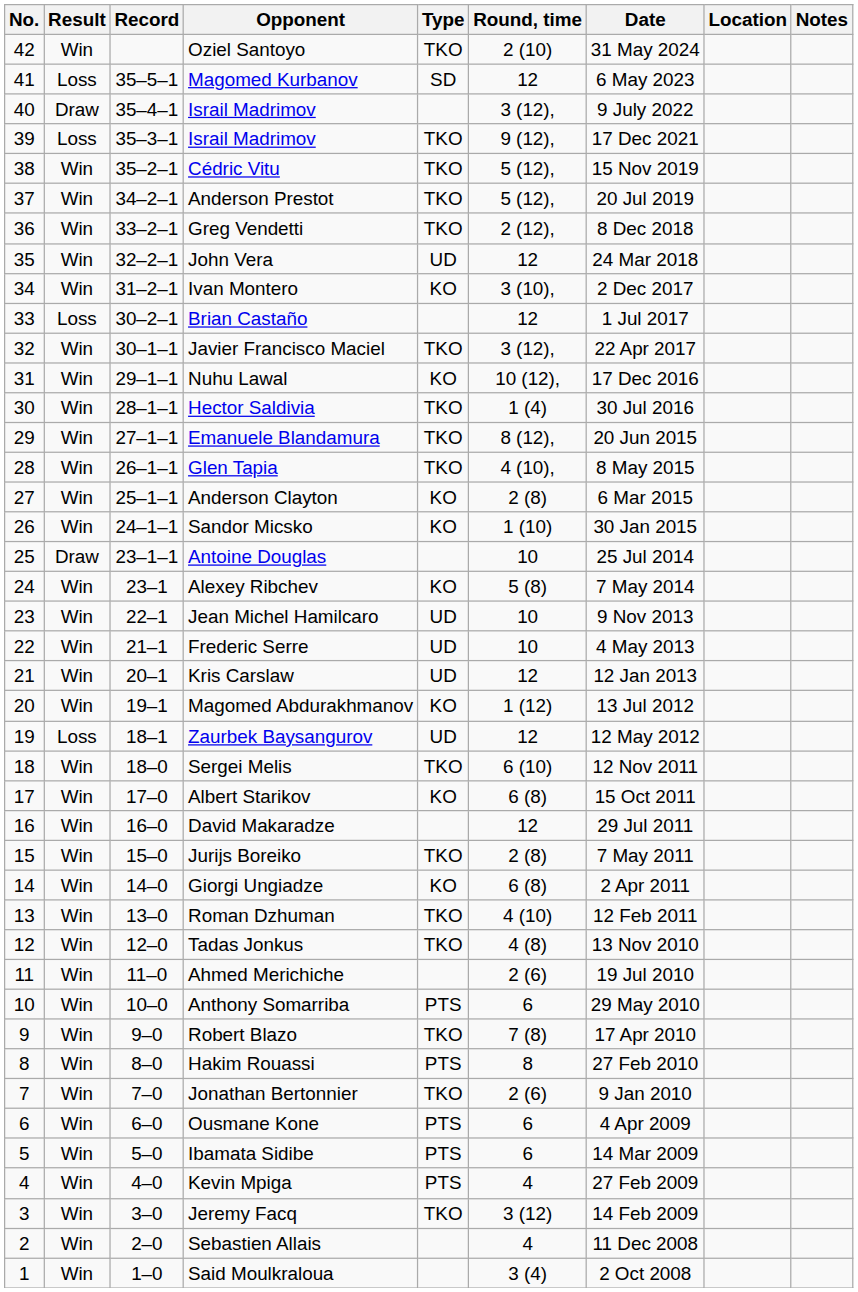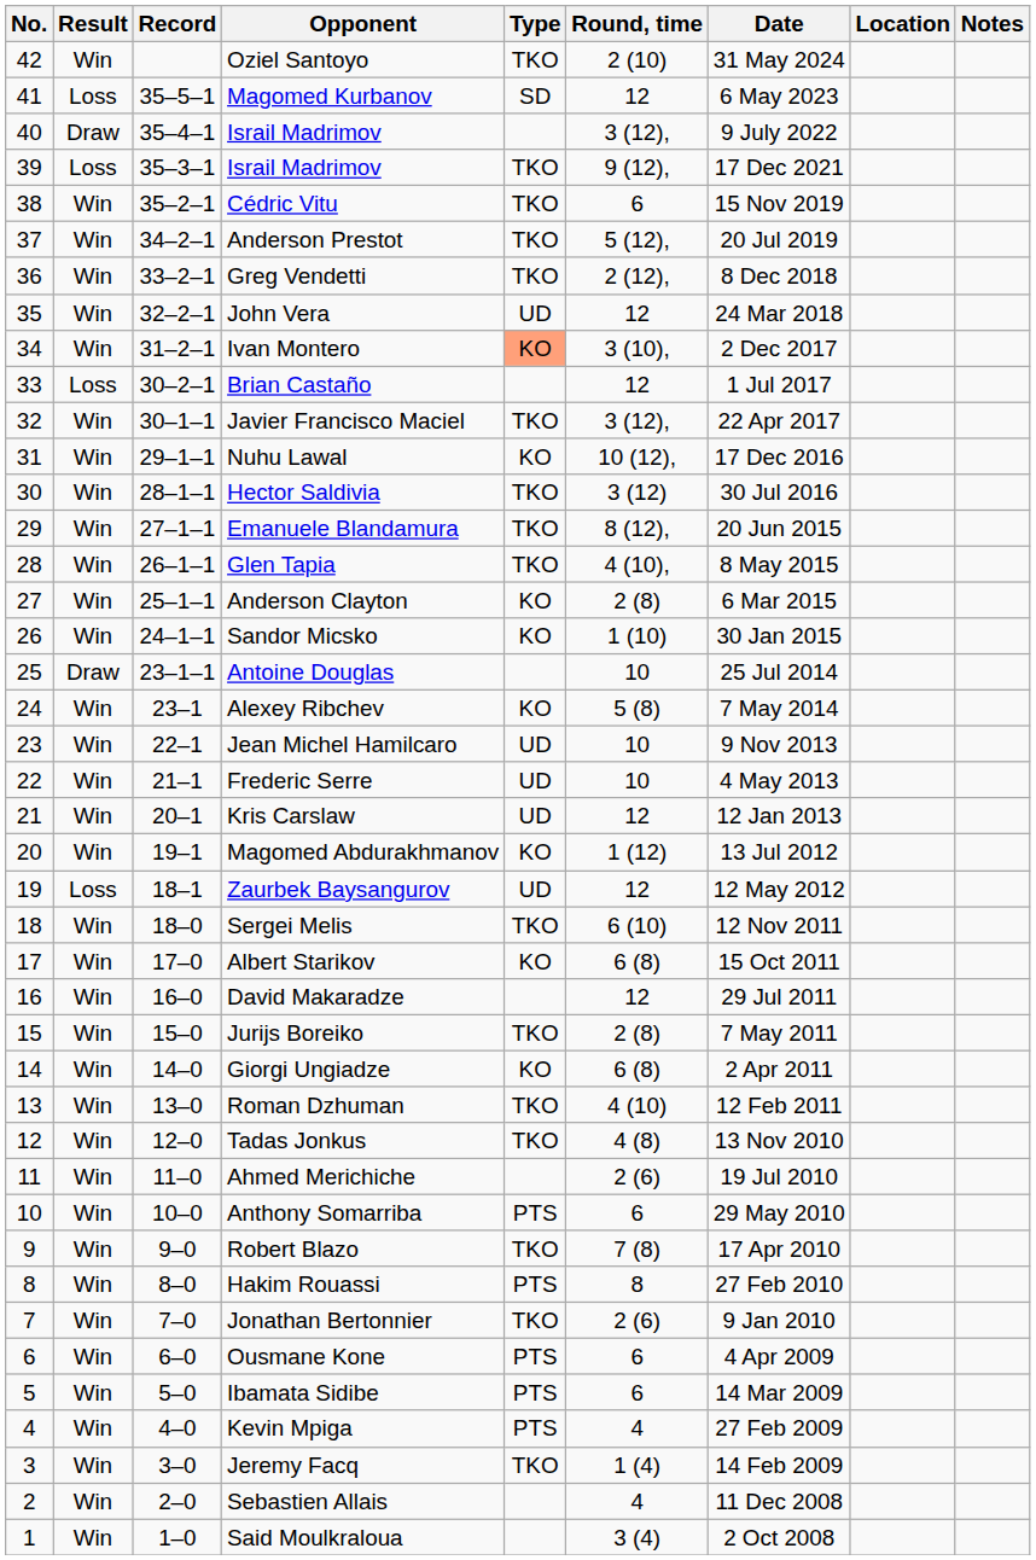 <table class="wikitable" style="text-align:center; font-size:95%">
 <tr>
 <th>No.</th>
 <th>Result</th>
 <th>Record</th>
 <th>Opponent</th>
 <th>Type</th>
 <th>Round, time</th>
 <th>Date</th>
 <th>Location</th>
 <th>Notes</th>
 </tr>
 <tr>
 <td>42</td>
 <td>Win</td>
 <td></td>
 <td style="text-align:left;">Oziel Santoyo</td>
 <td>TKO</td>
 <td>2 (10)</td>
 <td>31 May 2024</td>
 <td style="text-align:left;"></td>
 <td></td>
 </tr>
 <tr>
 <td>41</td>
 <td>Loss</td>
 <td>35–5–1</td>
 <td style="text-align:left;"><a href='#'>Magomed Kurbanov</a></td>
 <td>SD</td>
 <td>12</td>
 <td>6 May 2023</td>
 <td style="text-align:left;"></td>
 <td></td>
 </tr>
 <tr>
 <td>40</td>
 <td>Draw</td>
 <td>35–4–1</td>
 <td style="text-align:left;"><a href='#'>Israil Madrimov</a></td>
 <td></td>
 <td>3 (12), </td>
 <td>9 July 2022</td>
 <td style="text-align:left;"></td>
 <td></td>
 </tr>
 <tr>
 <td>39</td>
 <td>Loss</td>
 <td>35–3–1</td>
 <td align="left"><a href='#'>Israil Madrimov</a></td>
 <td>TKO</td>
 <td>9 (12), </td>
 <td>17 Dec 2021</td>
 <td align="left"></td>
 <td align="left"></td>
 </tr>
 <tr>
 <td>38</td>
 <td>Win</td>
 <td>35–2–1</td>
 <td align="left"><a href='#'>Cédric Vitu</a></td>
 <td>TKO</td>
-<td>5 (12), </td>
+<td>6</td>
 <td>15 Nov 2019</td>
 <td align="left"></td>
 <td align="left"></td>
 </tr>
 <tr>
 <td>37</td>
 <td>Win</td>
 <td>34–2–1</td>
 <td align="left">Anderson Prestot</td>
 <td>TKO</td>
 <td>5 (12), </td>
 <td>20 Jul 2019</td>
 <td align="left"></td>
 <td align="left"></td>
 </tr>
 <tr>
 <td>36</td>
 <td>Win</td>
 <td>33–2–1</td>
 <td align="left">Greg Vendetti</td>
 <td>TKO</td>
 <td>2 (12), </td>
 <td>8 Dec 2018</td>
 <td align="left"></td>
 <td align="left"></td>
 </tr>
 <tr>
 <td>35</td>
 <td>Win</td>
 <td>32–2–1</td>
 <td align="left">John Vera</td>
 <td>UD</td>
 <td>12</td>
 <td>24 Mar 2018</td>
 <td align="left"></td>
 <td align="left"></td>
 </tr>
 <tr>
 <td>34</td>
 <td>Win</td>
 <td>31–2–1</td>
 <td align="left">Ivan Montero</td>
-<td>KO</td>
+<td style="background: lightsalmon;">KO</td>
 <td>3 (10), </td>
 <td>2 Dec 2017</td>
 <td align="left"></td>
 <td align="left"></td>
 </tr>
 <tr>
 <td>33</td>
 <td>Loss</td>
 <td>30–2–1</td>
 <td align="left"><a href='#'>Brian Castaño</a></td>
 <td></td>
 <td>12</td>
 <td>1 Jul 2017</td>
 <td align="left"></td>
 <td align="left"></td>
 </tr>
 <tr>
 <td>32</td>
 <td>Win</td>
 <td>30–1–1</td>
 <td align="left">Javier Francisco Maciel</td>
 <td>TKO</td>
 <td>3 (12), </td>
 <td>22 Apr 2017</td>
 <td align="left"></td>
 <td align="left"></td>
 </tr>
 <tr>
 <td>31</td>
 <td>Win</td>
 <td>29–1–1</td>
 <td align="left">Nuhu Lawal</td>
 <td>KO</td>
 <td>10 (12), </td>
 <td>17 Dec 2016</td>
 <td align="left"></td>
 <td align="left"></td>
 </tr>
 <tr>
 <td>30</td>
 <td>Win</td>
 <td>28–1–1</td>
 <td align="left"><a href='#'>Hector Saldivia</a></td>
 <td>TKO</td>
-<td>1 (4)</td>
+<td>3 (12)</td>
 <td>30 Jul 2016</td>
 <td align="left"></td>
 <td align="left"></td>
 </tr>
 <tr>
 <td>29</td>
 <td>Win</td>
 <td>27–1–1</td>
 <td align="left"><a href='#'>Emanuele Blandamura</a></td>
 <td>TKO</td>
 <td>8 (12), </td>
 <td>20 Jun 2015</td>
 <td align="left"></td>
 <td align="left"></td>
 </tr>
 <tr>
 <td>28</td>
 <td>Win</td>
 <td>26–1–1</td>
 <td align="left"><a href='#'>Glen Tapia</a></td>
 <td>TKO</td>
 <td>4 (10), </td>
 <td>8 May 2015</td>
 <td align="left"></td>
 <td align="left"></td>
 </tr>
 <tr>
 <td>27</td>
 <td>Win</td>
 <td>25–1–1</td>
 <td align="left">Anderson Clayton</td>
 <td>KO</td>
 <td>2 (8)</td>
 <td>6 Mar 2015</td>
 <td align="left"></td>
 <td align="left"></td>
 </tr>
 <tr>
 <td>26</td>
 <td>Win</td>
 <td>24–1–1</td>
 <td align="left">Sandor Micsko</td>
 <td>KO</td>
 <td>1 (10)</td>
 <td>30 Jan 2015</td>
 <td align="left"></td>
 <td align="left"></td>
 </tr>
 <tr>
 <td>25</td>
 <td>Draw</td>
 <td>23–1–1</td>
 <td align="left"><a href='#'>Antoine Douglas</a></td>
 <td></td>
 <td>10</td>
 <td>25 Jul 2014</td>
 <td align="left"></td>
 <td align="left"></td>
 </tr>
 <tr>
 <td>24</td>
 <td>Win</td>
 <td>23–1</td>
 <td align="left">Alexey Ribchev</td>
 <td>KO</td>
 <td>5 (8)</td>
 <td>7 May 2014</td>
 <td align="left"></td>
 <td align="left"></td>
 </tr>
 <tr>
 <td>23</td>
 <td>Win</td>
 <td>22–1</td>
 <td align="left">Jean Michel Hamilcaro</td>
 <td>UD</td>
 <td>10</td>
 <td>9 Nov 2013</td>
 <td align="left"></td>
 <td align="left"></td>
 </tr>
 <tr>
 <td>22</td>
 <td>Win</td>
 <td>21–1</td>
 <td align="left">Frederic Serre</td>
 <td>UD</td>
 <td>10</td>
 <td>4 May 2013</td>
 <td align="left"></td>
 <td align="left"></td>
 </tr>
 <tr>
 <td>21</td>
 <td>Win</td>
 <td>20–1</td>
 <td align="left">Kris Carslaw</td>
 <td>UD</td>
 <td>12</td>
 <td>12 Jan 2013</td>
 <td align="left"></td>
 <td align="left"></td>
 </tr>
 <tr>
 <td>20</td>
 <td>Win</td>
 <td>19–1</td>
 <td align="left">Magomed Abdurakhmanov</td>
 <td>KO</td>
 <td>1 (12)</td>
 <td>13 Jul 2012</td>
 <td align="left"></td>
 <td align="left"></td>
 </tr>
 <tr>
 <td>19</td>
 <td>Loss</td>
 <td>18–1</td>
 <td align="left"><a href='#'>Zaurbek Baysangurov</a></td>
 <td>UD</td>
 <td>12</td>
 <td>12 May 2012</td>
 <td align="left"></td>
 <td align="left"></td>
 </tr>
 <tr>
 <td>18</td>
 <td>Win</td>
 <td>18–0</td>
 <td align="left">Sergei Melis</td>
 <td>TKO</td>
 <td>6 (10)</td>
 <td>12 Nov 2011</td>
 <td align="left"></td>
 <td align="left"></td>
 </tr>
 <tr>
 <td>17</td>
 <td>Win</td>
 <td>17–0</td>
 <td align="left">Albert Starikov</td>
 <td>KO</td>
 <td>6 (8)</td>
 <td>15 Oct 2011</td>
 <td align="left"></td>
 <td align="left"></td>
 </tr>
 <tr>
 <td>16</td>
 <td>Win</td>
 <td>16–0</td>
 <td align="left">David Makaradze</td>
 <td></td>
 <td>12</td>
 <td>29 Jul 2011</td>
 <td align="left"></td>
 <td align="left"></td>
 </tr>
 <tr>
 <td>15</td>
 <td>Win</td>
 <td>15–0</td>
 <td align="left">Jurijs Boreiko</td>
 <td>TKO</td>
 <td>2 (8)</td>
 <td>7 May 2011</td>
 <td align="left"></td>
 <td align="left"></td>
 </tr>
 <tr>
 <td>14</td>
 <td>Win</td>
 <td>14–0</td>
 <td align="left">Giorgi Ungiadze</td>
 <td>KO</td>
 <td>6 (8)</td>
 <td>2 Apr 2011</td>
 <td align="left"></td>
 <td align="left"></td>
 </tr>
 <tr>
 <td>13</td>
 <td>Win</td>
 <td>13–0</td>
 <td align="left">Roman Dzhuman</td>
 <td>TKO</td>
 <td>4 (10)</td>
 <td>12 Feb 2011</td>
 <td align="left"></td>
 <td align="left"></td>
 </tr>
 <tr>
 <td>12</td>
 <td>Win</td>
 <td>12–0</td>
 <td align="left">Tadas Jonkus</td>
 <td>TKO</td>
 <td>4 (8)</td>
 <td>13 Nov 2010</td>
 <td align="left"></td>
 <td align="left"></td>
 </tr>
 <tr>
 <td>11</td>
 <td>Win</td>
 <td>11–0</td>
 <td align="left">Ahmed Merichiche</td>
 <td></td>
 <td>2 (6)</td>
 <td>19 Jul 2010</td>
 <td align="left"></td>
 <td align="left"></td>
 </tr>
 <tr>
 <td>10</td>
 <td>Win</td>
 <td>10–0</td>
 <td align="left">Anthony Somarriba</td>
 <td>PTS</td>
 <td>6</td>
 <td>29 May 2010</td>
 <td align="left"></td>
 <td align="left"></td>
 </tr>
 <tr>
 <td>9</td>
 <td>Win</td>
 <td>9–0</td>
 <td align="left">Robert Blazo</td>
 <td>TKO</td>
 <td>7 (8)</td>
 <td>17 Apr 2010</td>
 <td align="left"></td>
 <td align="left"></td>
 </tr>
 <tr>
 <td>8</td>
 <td>Win</td>
 <td>8–0</td>
 <td align="left">Hakim Rouassi</td>
 <td>PTS</td>
 <td>8</td>
 <td>27 Feb 2010</td>
 <td align="left"></td>
 <td align="left"></td>
 </tr>
 <tr>
 <td>7</td>
 <td>Win</td>
 <td>7–0</td>
 <td align="left">Jonathan Bertonnier</td>
 <td>TKO</td>
 <td>2 (6)</td>
 <td>9 Jan 2010</td>
 <td align="left"></td>
 <td align="left"></td>
 </tr>
 <tr>
 <td>6</td>
 <td>Win</td>
 <td>6–0</td>
 <td align="left">Ousmane Kone</td>
 <td>PTS</td>
 <td>6</td>
 <td>4 Apr 2009</td>
 <td align="left"></td>
 <td align="left"></td>
 </tr>
 <tr>
 <td>5</td>
 <td>Win</td>
 <td>5–0</td>
 <td align="left">Ibamata Sidibe</td>
 <td>PTS</td>
 <td>6</td>
 <td>14 Mar 2009</td>
 <td align="left"></td>
 <td align="left"></td>
 </tr>
 <tr>
 <td>4</td>
 <td>Win</td>
 <td>4–0</td>
 <td align="left">Kevin Mpiga</td>
 <td>PTS</td>
 <td>4</td>
 <td>27 Feb 2009</td>
 <td align="left"></td>
 <td align="left"></td>
 </tr>
 <tr>
 <td>3</td>
 <td>Win</td>
 <td>3–0</td>
 <td align="left">Jeremy Facq</td>
 <td>TKO</td>
-<td>3 (12)</td>
+<td>1 (4)</td>
 <td>14 Feb 2009</td>
 <td align="left"></td>
 <td align="left"></td>
 </tr>
 <tr>
 <td>2</td>
 <td>Win</td>
 <td>2–0</td>
 <td align="left">Sebastien Allais</td>
 <td></td>
 <td>4</td>
 <td>11 Dec 2008</td>
 <td align="left"></td>
 <td align="left"></td>
 </tr>
 <tr>
 <td>1</td>
 <td>Win</td>
 <td>1–0</td>
 <td align="left">Said Moulkraloua</td>
 <td></td>
 <td>3 (4)</td>
 <td>2 Oct 2008</td>
 <td align="left"></td>
 <td align="left"></td>
 </tr>
 </table>
